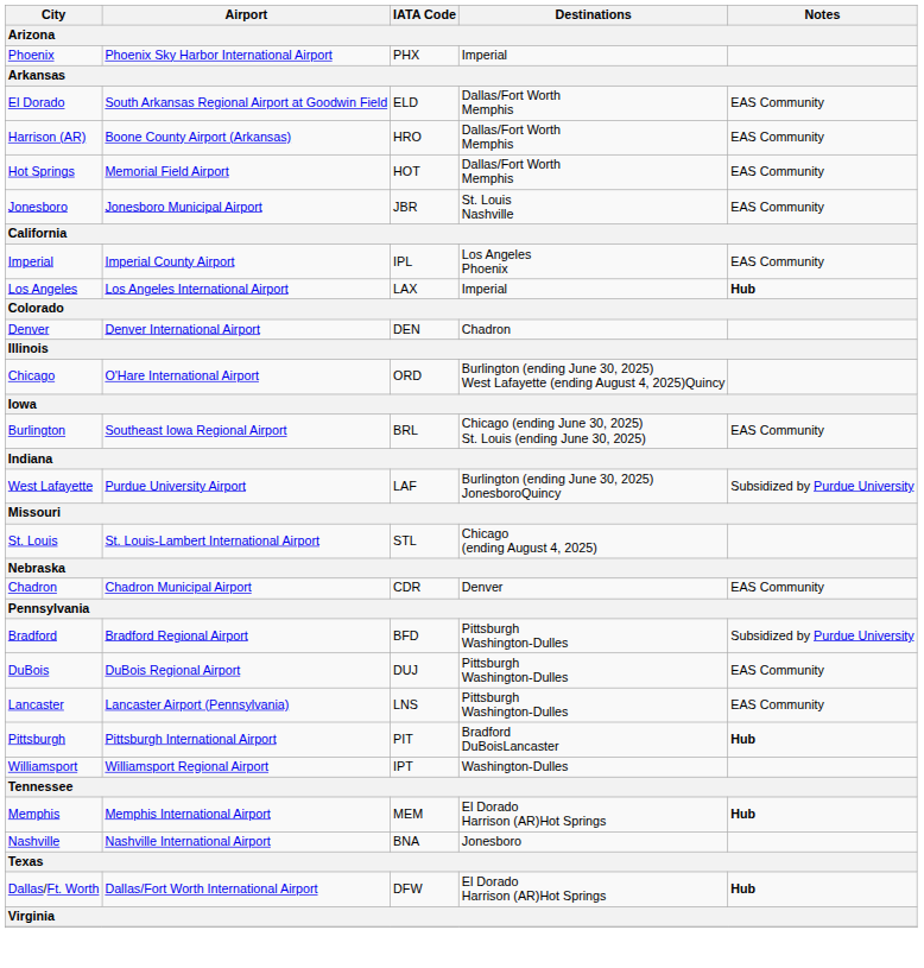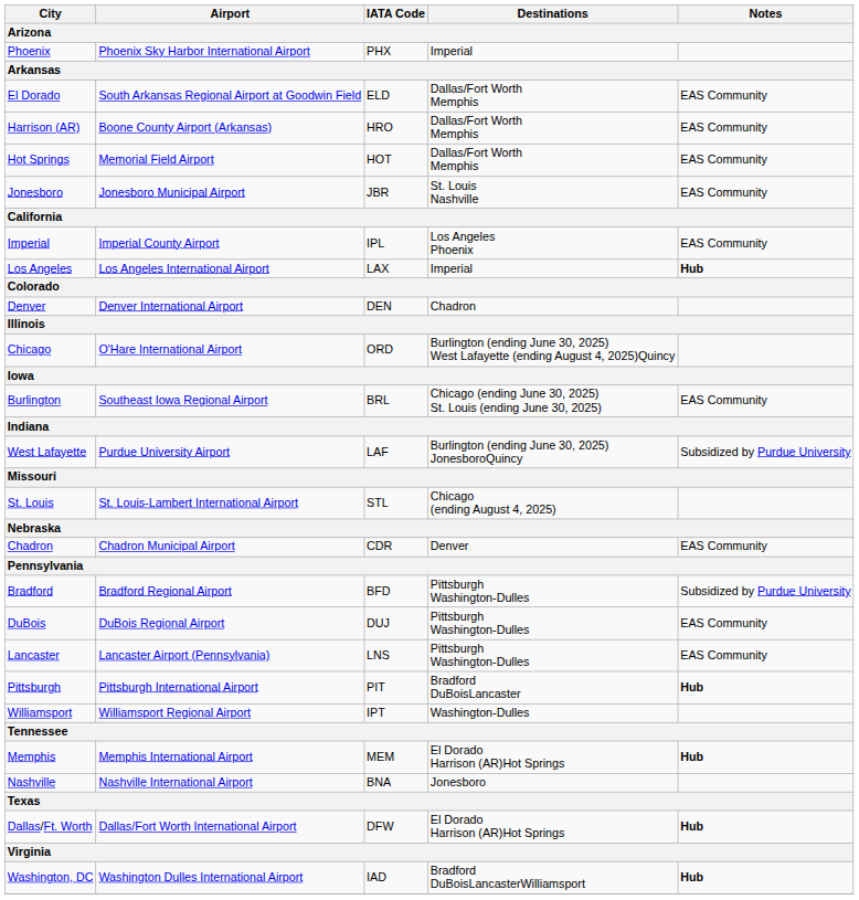 <table class="sortable wikitable">
 <tr>
 <th>City</th>
 <th>Airport</th>
 <th>IATA Code</th>
 <th>Destinations</th>
 <th>Notes</th>
 </tr>
 <tr>
 <th colspan="5" style="text-align: left;">  Arizona</th>
 </tr>
 <tr>
 <td><a href='#'>Phoenix</a></td>
 <td><a href='#'>Phoenix Sky Harbor International Airport</a></td>
 <td>PHX</td>
 <td>Imperial</td>
 <td></td>
 </tr>
 <tr>
 <th colspan="5" style="text-align: left;">  Arkansas</th>
 </tr>
 <tr>
 <td><a href='#'>El Dorado</a></td>
 <td><a href='#'>South Arkansas Regional Airport at Goodwin Field</a></td>
 <td>ELD</td>
 <td>Dallas/Fort Worth<br>Memphis</td>
 <td>EAS Community</td>
 </tr>
 <tr>
 <td><a href='#'>Harrison (AR)</a></td>
 <td><a href='#'>Boone County Airport (Arkansas)</a></td>
 <td>HRO</td>
 <td>Dallas/Fort Worth<br>Memphis</td>
 <td>EAS Community</td>
 </tr>
 <tr>
 <td><a href='#'>Hot Springs</a></td>
 <td><a href='#'>Memorial Field Airport</a></td>
 <td>HOT</td>
 <td>Dallas/Fort Worth<br>Memphis</td>
 <td>EAS Community</td>
 </tr>
 <tr>
 <td><a href='#'>Jonesboro</a></td>
 <td><a href='#'>Jonesboro Municipal Airport</a></td>
 <td>JBR</td>
 <td>St. Louis<br>Nashville</td>
 <td>EAS Community</td>
 </tr>
 <tr>
 <th colspan="5" style="text-align: left;">  California</th>
 </tr>
 <tr>
 <td><a href='#'>Imperial</a></td>
 <td><a href='#'>Imperial County Airport</a></td>
 <td>IPL</td>
 <td>Los Angeles<br>Phoenix</td>
 <td>EAS Community</td>
 </tr>
 <tr>
 <td><a href='#'>Los Angeles</a></td>
 <td><a href='#'>Los Angeles International Airport</a></td>
 <td>LAX</td>
 <td>Imperial</td>
 <td><strong>Hub</strong></td>
 </tr>
 <tr>
 <th colspan="5" style="text-align: left;">  Colorado</th>
 </tr>
 <tr>
 <td><a href='#'>Denver</a></td>
 <td><a href='#'>Denver International Airport</a></td>
 <td>DEN</td>
 <td>Chadron</td>
 </tr>
 <tr>
 <th colspan="5" style="text-align:left;"><strong> Illinois</strong></th>
 </tr>
 <tr>
 <td><a href='#'>Chicago</a></td>
 <td><a href='#'>O'Hare International Airport</a></td>
 <td>ORD</td>
 <td>Burlington (ending June 30, 2025)<br>West Lafayette (ending August 4, 2025)Quincy</td>
 <td></td>
 </tr>
 <tr>
 <th colspan="5" style="text-align: left;">  Iowa</th>
 </tr>
 <tr>
 <td><a href='#'>Burlington</a></td>
 <td><a href='#'>Southeast Iowa Regional Airport</a></td>
 <td>BRL</td>
 <td>Chicago (ending June 30, 2025)<br>St. Louis (ending June 30, 2025)</td>
 <td>EAS Community</td>
 </tr>
 <tr>
 <th colspan="5" style="text-align:left;"><strong> Indiana</strong></th>
 </tr>
 <tr>
 <td><a href='#'>West Lafayette</a></td>
 <td><a href='#'>Purdue University Airport</a></td>
 <td>LAF</td>
 <td>Burlington (ending June 30, 2025)<br>JonesboroQuincy</td>
 <td>Subsidized by <a href='#'>Purdue University</a></td>
 </tr>
 <tr>
 <th colspan="5" style="text-align: left;">  Missouri</th>
 </tr>
 <tr>
 <td><a href='#'>St. Louis</a></td>
 <td><a href='#'>St. Louis-Lambert International Airport</a></td>
 <td>STL</td>
 <td>Chicago<br>(ending August 4, 2025)</td>
 <td></td>
 </tr>
 <tr>
 <th colspan="5" style="text-align: left;">  Nebraska</th>
 </tr>
 <tr>
 <td><a href='#'>Chadron</a></td>
 <td><a href='#'>Chadron Municipal Airport</a></td>
 <td>CDR</td>
 <td>Denver</td>
 <td>EAS Community</td>
 </tr>
 <tr>
 <th colspan="5" style="text-align: left;">  Pennsylvania</th>
 </tr>
 <tr>
 <td><a href='#'>Bradford</a></td>
 <td><a href='#'>Bradford Regional Airport</a></td>
 <td>BFD</td>
 <td>Pittsburgh<br>Washington-Dulles</td>
 <td>Subsidized by <a href='#'>Purdue University</a></td>
 </tr>
 <tr>
 <td><a href='#'>DuBois</a></td>
 <td><a href='#'>DuBois Regional Airport</a></td>
 <td>DUJ</td>
 <td>Pittsburgh<br>Washington-Dulles</td>
 <td>EAS Community</td>
 </tr>
 <tr>
 <td><a href='#'>Lancaster</a></td>
 <td><a href='#'>Lancaster Airport (Pennsylvania)</a></td>
 <td>LNS</td>
 <td>Pittsburgh<br>Washington-Dulles</td>
 <td>EAS Community</td>
 </tr>
 <tr>
 <td><a href='#'>Pittsburgh</a></td>
 <td><a href='#'>Pittsburgh International Airport</a></td>
 <td>PIT</td>
 <td>Bradford<br>DuBoisLancaster</td>
 <td><strong>Hub</strong></td>
 </tr>
 <tr>
 <td><a href='#'>Williamsport</a></td>
 <td><a href='#'>Williamsport Regional Airport</a></td>
 <td>IPT</td>
 <td>Washington-Dulles </td>
 <td></td>
 </tr>
 <tr>
 <th colspan="5" style="text-align: left;">  Tennessee</th>
 </tr>
 <tr>
 <td><a href='#'>Memphis</a></td>
 <td><a href='#'>Memphis International Airport</a></td>
 <td>MEM</td>
 <td>El Dorado<br>Harrison (AR)Hot Springs</td>
 <td><strong>Hub</strong></td>
 </tr>
 <tr>
 <td><a href='#'>Nashville</a></td>
 <td><a href='#'>Nashville International Airport</a></td>
 <td>BNA</td>
 <td>Jonesboro</td>
 <td></td>
 </tr>
 <tr>
 <th colspan="5" style="text-align: left;">  Texas</th>
 </tr>
 <tr>
 <td><a href='#'>Dallas</a>/<a href='#'>Ft. Worth</a></td>
 <td><a href='#'>Dallas/Fort Worth International Airport</a></td>
 <td>DFW</td>
 <td>El Dorado<br>Harrison (AR)Hot Springs</td>
 <td><strong>Hub</strong></td>
 </tr>
 <tr>
 <th colspan="5" style="text-align: left;">  Virginia</th>
 </tr>
 <tr>
+<td><a href='#'>Washington, DC</a></td>
+<td><a href='#'>Washington Dulles International Airport</a></td>
+<td>IAD</td>
+<td>Bradford<br>DuBoisLancasterWilliamsport</td>
+<td><strong>Hub</strong></td>
+</tr>
+<tr>
 </tr>
 <tr>
 </tr>
 </table>
